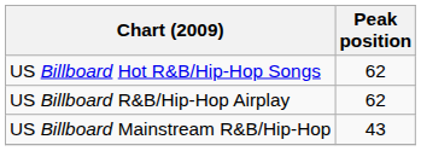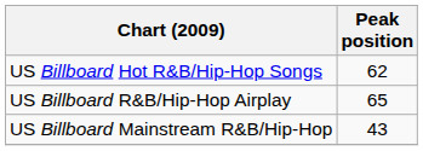 <table class="wikitable">
 <tr>
 <th align="left">Chart (2009)</th>
 <th align="center">Peak<br>position</th>
 </tr>
 <tr>
 <td align="left">US <em><a href='#'>Billboard</a></em> <a href='#'>Hot R&B/Hip-Hop Songs</a></td>
 <td align="center">62</td>
 </tr>
 <tr>
 <td>US <em>Billboard</em> R&B/Hip-Hop Airplay</td>
-<td align="center">62</td>
+<td align="center">65</td>
 </tr>
 <tr>
 <td>US <em>Billboard</em> Mainstream R&B/Hip-Hop</td>
 <td align="center">43</td>
 </tr>
 <tr>
 </tr>
 </table>
